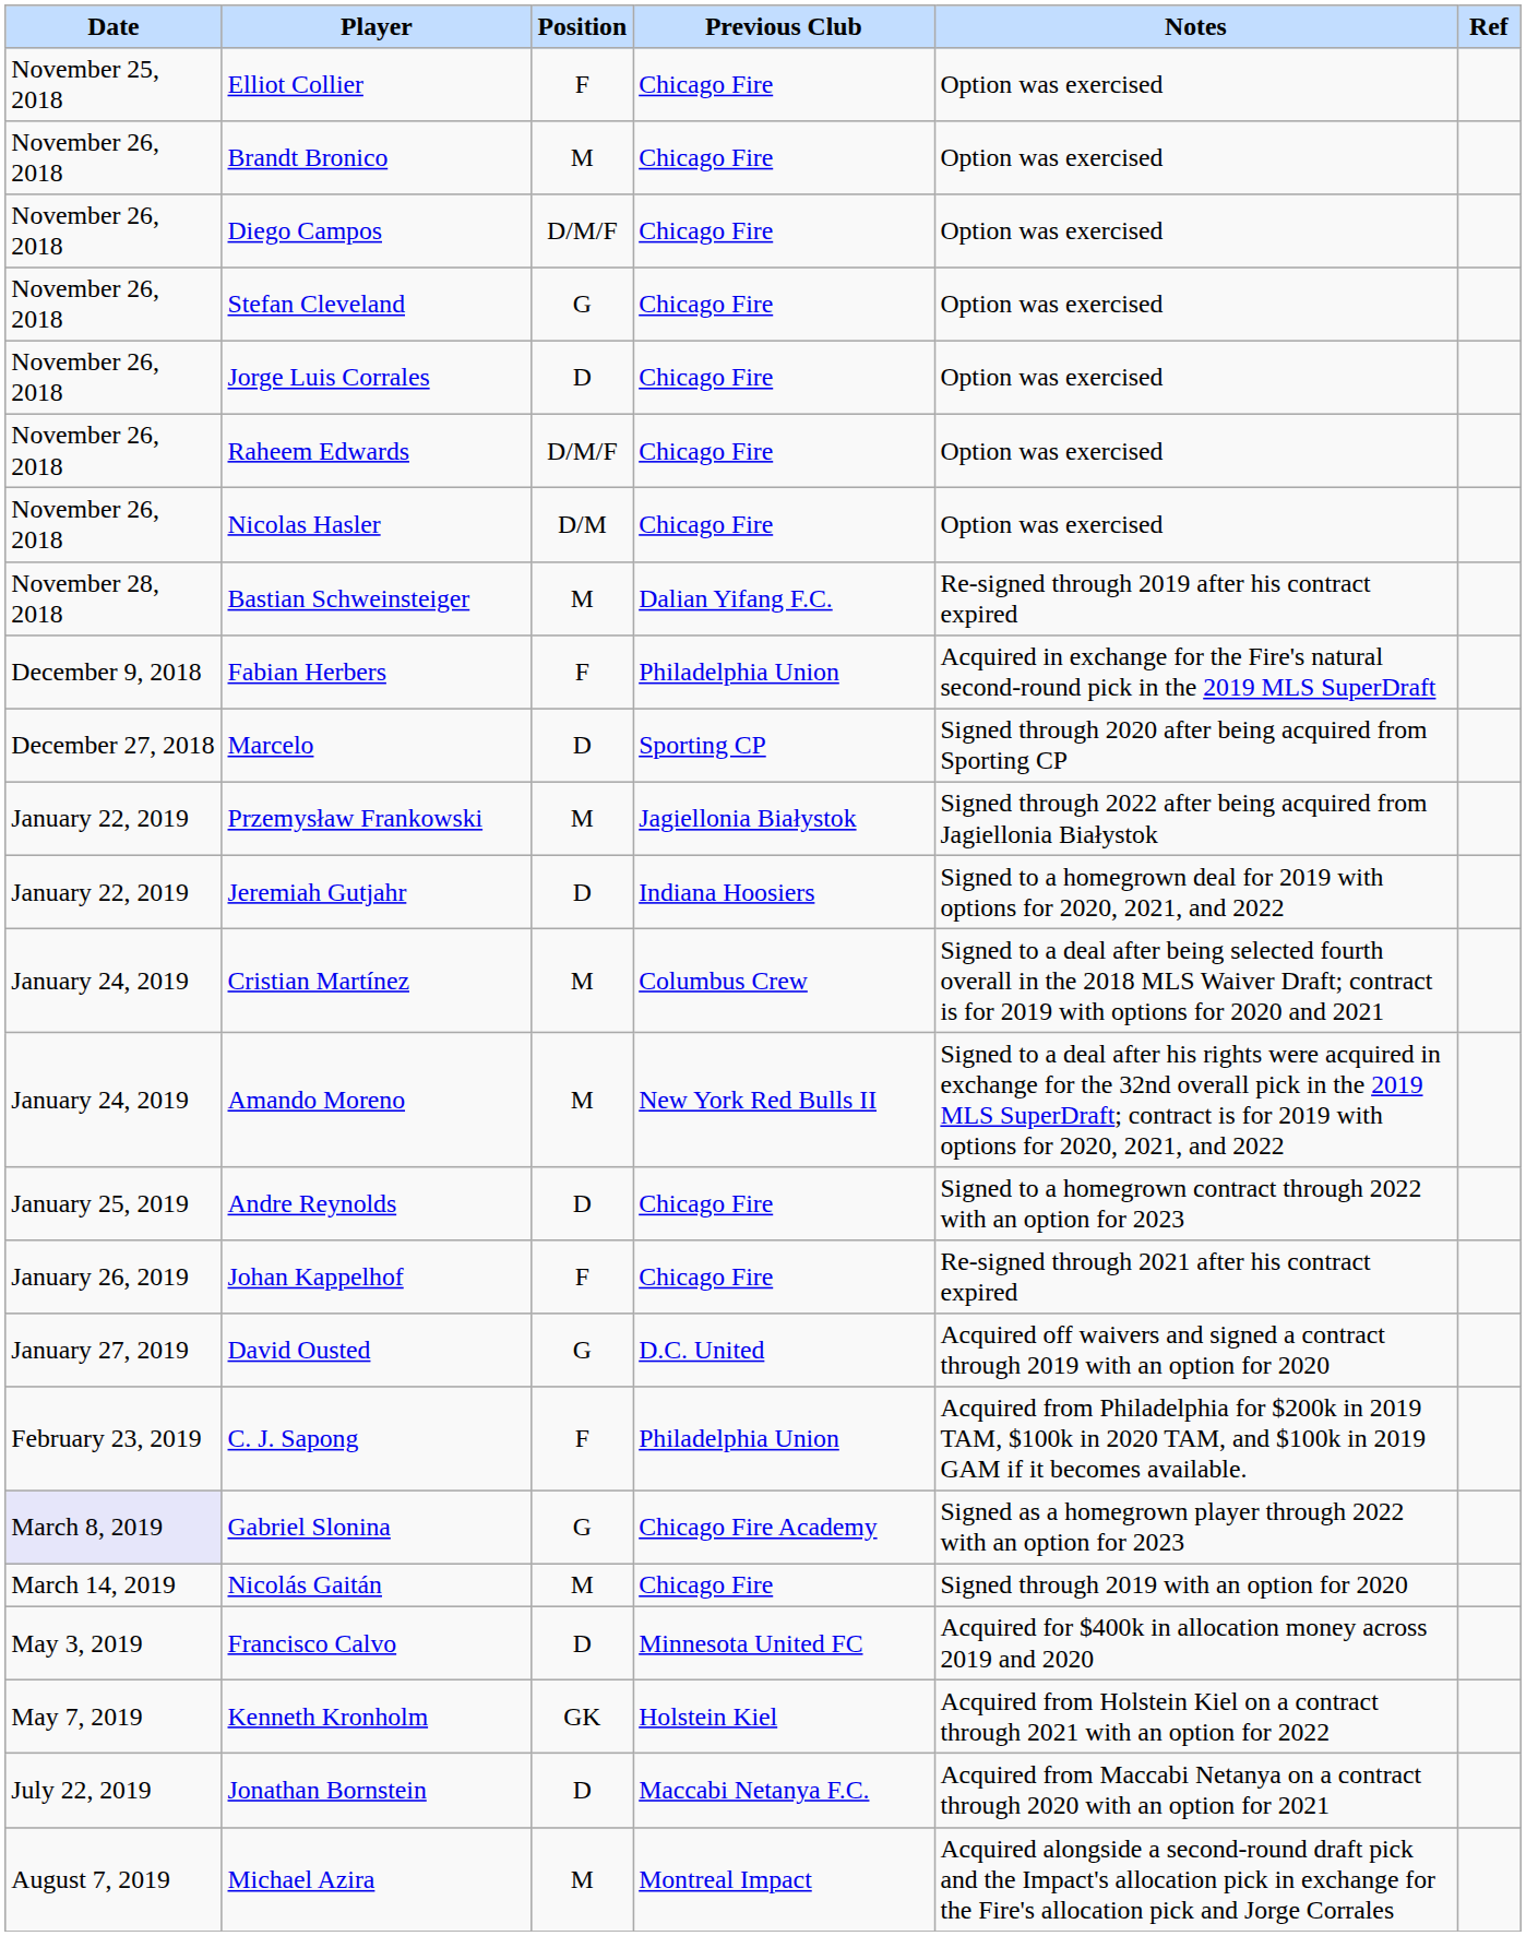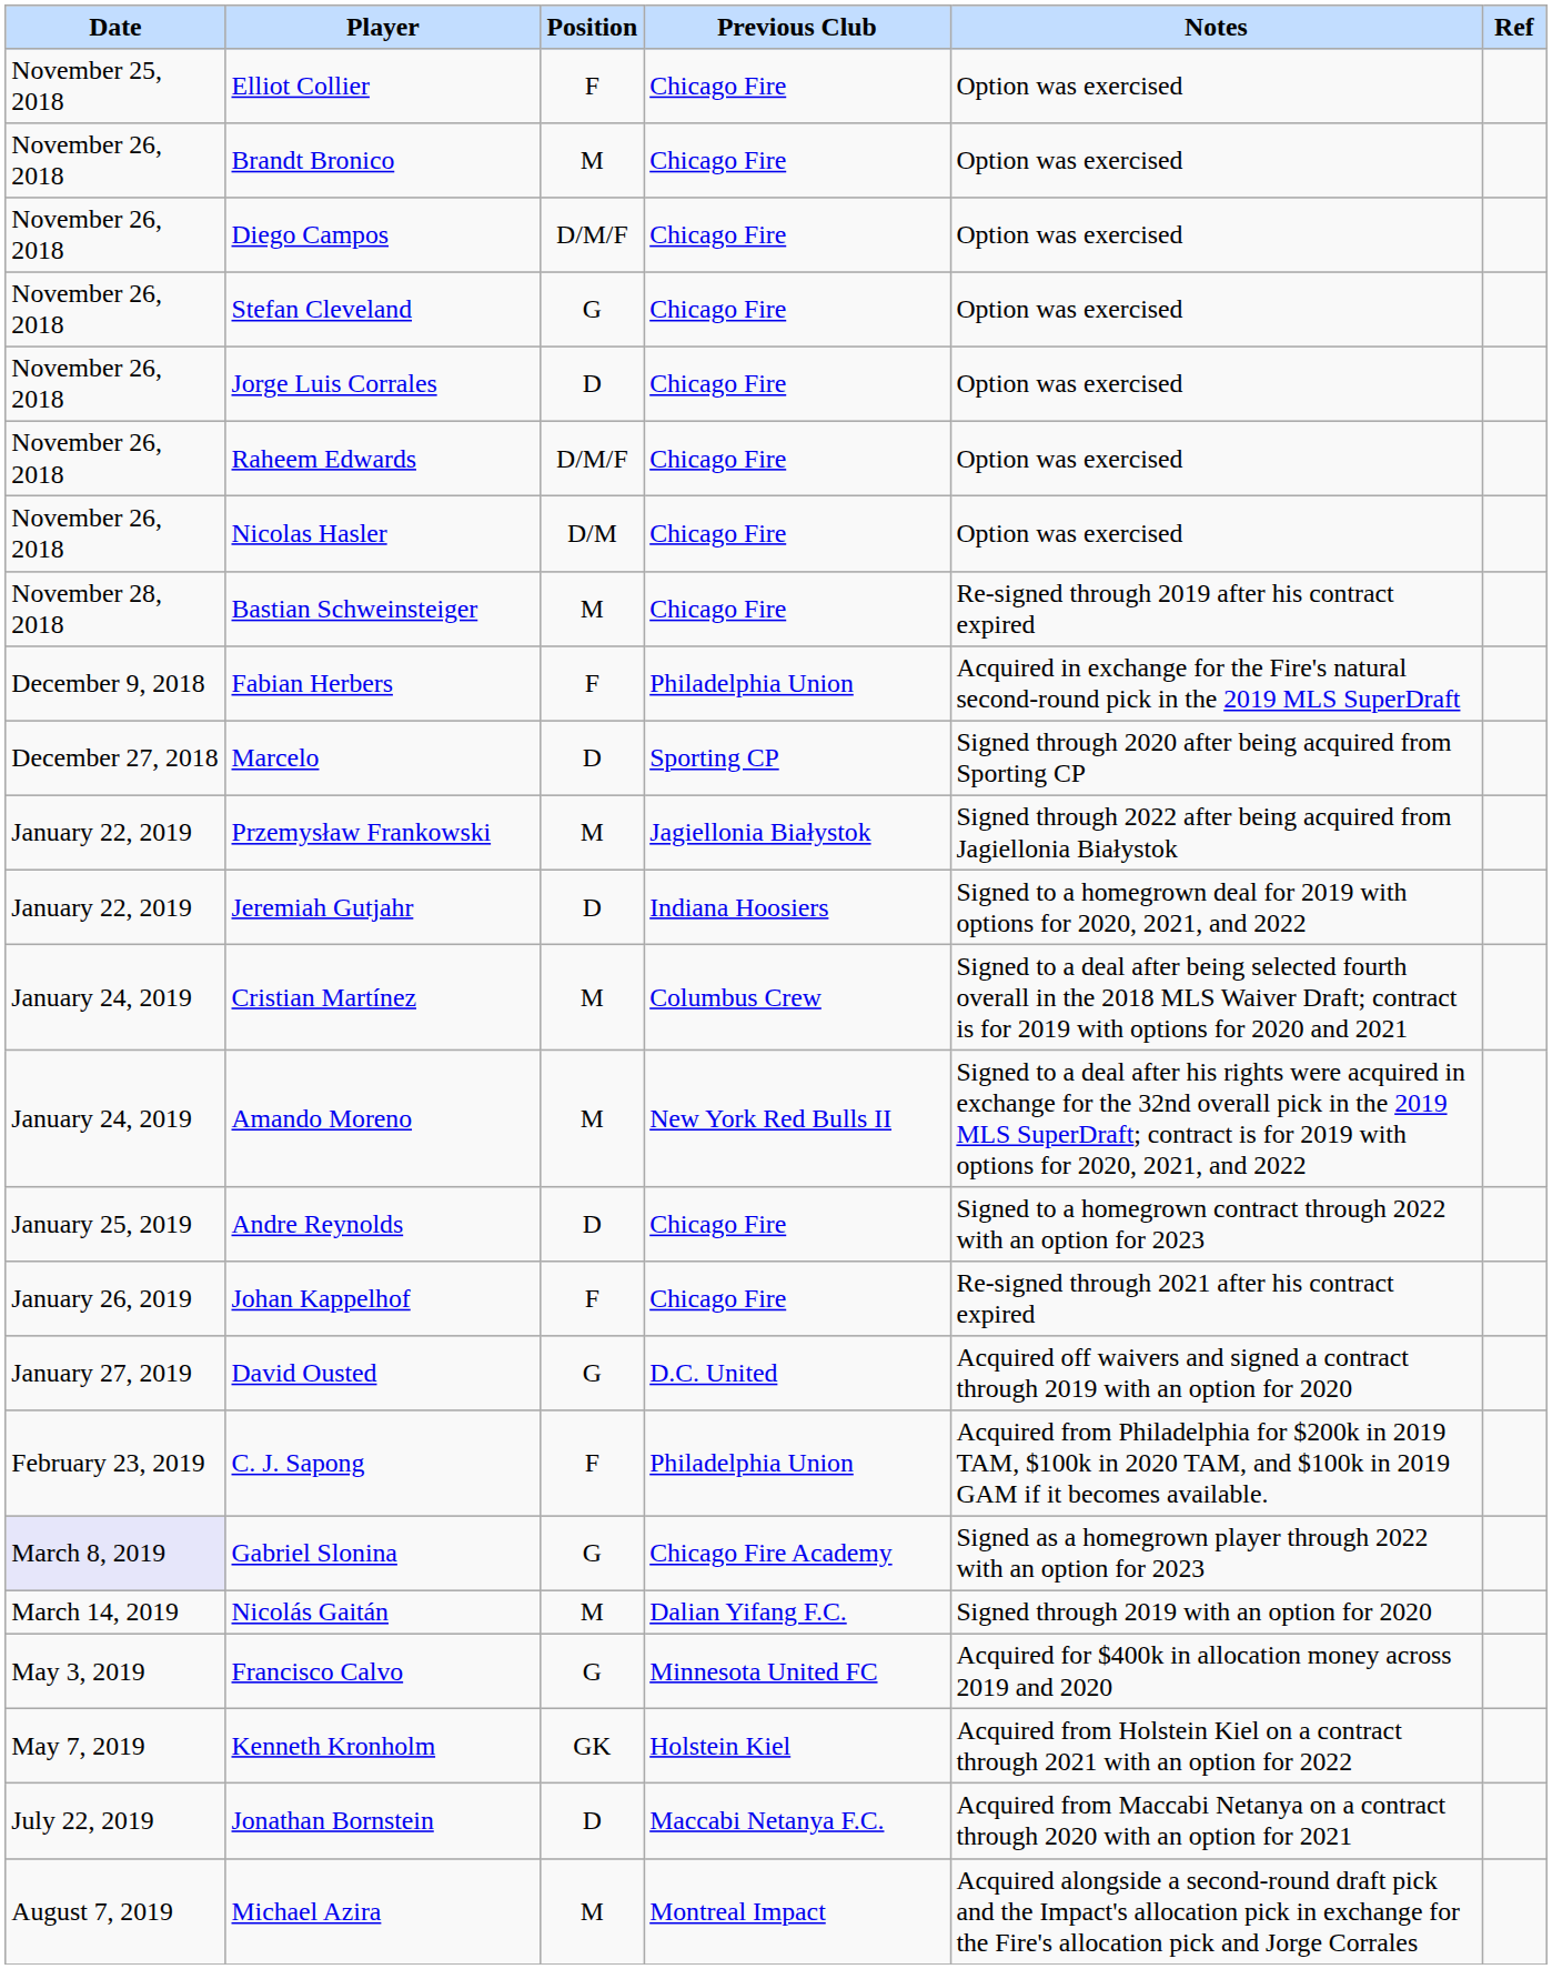 <table class="wikitable" style="text-align:left; font-size:95%;">
 <tr>
 <th style="background:#c2ddff; width:120px;">Date</th>
 <th style="background:#c2ddff; width:175px;">Player</th>
 <th style="background:#c2ddff; width:50px;">Position</th>
 <th style="background:#c2ddff; width:170px;">Previous Club</th>
 <th style="background:#c2ddff; width:300px;">Notes</th>
 <th style="background:#c2ddff; width:30px;">Ref</th>
 </tr>
 <tr>
 <td>November 25, 2018</td>
 <td> <a href='#'>Elliot Collier</a></td>
 <td align=center>F</td>
 <td> <a href='#'>Chicago Fire</a></td>
 <td>Option was exercised</td>
 <td></td>
 </tr>
 <tr>
 <td>November 26, 2018</td>
 <td> <a href='#'>Brandt Bronico</a></td>
 <td align=center>M</td>
 <td> <a href='#'>Chicago Fire</a></td>
 <td>Option was exercised</td>
 <td></td>
 </tr>
 <tr>
 <td>November 26, 2018</td>
 <td> <a href='#'>Diego Campos</a></td>
 <td align=center>D/M/F</td>
 <td> <a href='#'>Chicago Fire</a></td>
 <td>Option was exercised</td>
 <td></td>
 </tr>
 <tr>
 <td>November 26, 2018</td>
 <td> <a href='#'>Stefan Cleveland</a></td>
 <td align=center>G</td>
 <td> <a href='#'>Chicago Fire</a></td>
 <td>Option was exercised</td>
 <td></td>
 </tr>
 <tr>
 <td>November 26, 2018</td>
 <td> <a href='#'>Jorge Luis Corrales</a></td>
 <td align=center>D</td>
 <td> <a href='#'>Chicago Fire</a></td>
 <td>Option was exercised</td>
 <td></td>
 </tr>
 <tr>
 <td>November 26, 2018</td>
 <td> <a href='#'>Raheem Edwards</a></td>
 <td align=center>D/M/F</td>
 <td> <a href='#'>Chicago Fire</a></td>
 <td>Option was exercised</td>
 <td></td>
 </tr>
 <tr>
 <td>November 26, 2018</td>
 <td> <a href='#'>Nicolas Hasler</a></td>
 <td align=center>D/M</td>
 <td> <a href='#'>Chicago Fire</a></td>
 <td>Option was exercised</td>
 <td></td>
 </tr>
 <tr>
 <td>November 28, 2018</td>
 <td> <a href='#'>Bastian Schweinsteiger</a></td>
 <td align=center>M</td>
-<td> <a href='#'>Dalian Yifang F.C.</a></td>
+<td> <a href='#'>Chicago Fire</a></td>
 <td>Re-signed through 2019 after his contract expired</td>
 <td></td>
 </tr>
 <tr>
 <td>December 9, 2018</td>
 <td> <a href='#'>Fabian Herbers</a></td>
 <td align=center>F</td>
 <td> <a href='#'>Philadelphia Union</a></td>
 <td>Acquired in exchange for the Fire's natural second-round pick in the <a href='#'>2019 MLS SuperDraft</a></td>
 <td></td>
 </tr>
 <tr>
 <td>December 27, 2018</td>
 <td> <a href='#'>Marcelo</a></td>
 <td align=center>D</td>
 <td> <a href='#'>Sporting CP</a></td>
 <td>Signed through 2020 after being acquired from Sporting CP</td>
 <td></td>
 </tr>
 <tr>
 <td>January 22, 2019</td>
 <td> <a href='#'>Przemysław Frankowski</a></td>
 <td align=center>M</td>
 <td> <a href='#'>Jagiellonia Białystok</a></td>
 <td>Signed through 2022 after being acquired from Jagiellonia Białystok</td>
 <td></td>
 </tr>
 <tr>
 <td>January 22, 2019</td>
 <td> <a href='#'>Jeremiah Gutjahr</a></td>
 <td align=center>D</td>
 <td> <a href='#'>Indiana Hoosiers</a></td>
 <td>Signed to a homegrown deal for 2019 with options for 2020, 2021, and 2022</td>
 <td></td>
 </tr>
 <tr>
 <td>January 24, 2019</td>
 <td> <a href='#'>Cristian Martínez</a></td>
 <td align=center>M</td>
 <td> <a href='#'>Columbus Crew</a></td>
 <td>Signed to a deal after being selected fourth overall in the 2018 MLS Waiver Draft; contract is for 2019 with options for 2020 and 2021</td>
 <td></td>
 </tr>
 <tr>
 <td>January 24, 2019</td>
 <td> <a href='#'>Amando Moreno</a></td>
 <td align=center>M</td>
 <td> <a href='#'>New York Red Bulls II</a></td>
 <td>Signed to a deal after his rights were acquired in exchange for the 32nd overall pick in the <a href='#'>2019 MLS SuperDraft</a>; contract is for 2019 with options for 2020, 2021, and 2022</td>
 <td></td>
 </tr>
 <tr>
 <td>January 25, 2019</td>
 <td> <a href='#'>Andre Reynolds</a></td>
 <td align=center>D</td>
 <td> <a href='#'>Chicago Fire</a></td>
 <td>Signed to a homegrown contract through 2022 with an option for 2023</td>
 <td></td>
 </tr>
 <tr>
 <td>January 26, 2019</td>
 <td> <a href='#'>Johan Kappelhof</a></td>
 <td align=center>F</td>
 <td> <a href='#'>Chicago Fire</a></td>
 <td>Re-signed through 2021 after his contract expired</td>
 <td></td>
 </tr>
 <tr>
 <td>January 27, 2019</td>
 <td> <a href='#'>David Ousted</a></td>
 <td align=center>G</td>
 <td> <a href='#'>D.C. United</a></td>
 <td>Acquired off waivers and signed a contract through 2019 with an option for 2020</td>
 <td></td>
 </tr>
 <tr>
 <td>February 23, 2019</td>
 <td> <a href='#'>C. J. Sapong</a></td>
 <td align=center>F</td>
 <td> <a href='#'>Philadelphia Union</a></td>
 <td>Acquired from Philadelphia for $200k in 2019 TAM, $100k in 2020 TAM, and $100k in 2019 GAM if it becomes available.</td>
 <td></td>
 </tr>
 <tr>
 <td style="background: lavender;">March 8, 2019</td>
 <td> <a href='#'>Gabriel Slonina</a></td>
 <td align=center>G</td>
 <td> <a href='#'>Chicago Fire Academy</a></td>
 <td>Signed as a homegrown player through 2022 with an option for 2023</td>
 <td></td>
 </tr>
 <tr>
 <td>March 14, 2019</td>
 <td> <a href='#'>Nicolás Gaitán</a></td>
 <td align=center>M</td>
-<td> <a href='#'>Chicago Fire</a></td>
+<td> <a href='#'>Dalian Yifang F.C.</a></td>
 <td>Signed through 2019 with an option for 2020</td>
 <td></td>
 </tr>
 <tr>
 <td>May 3, 2019</td>
 <td> <a href='#'>Francisco Calvo</a></td>
-<td align=center>D</td>
+<td align=center>G</td>
 <td> <a href='#'>Minnesota United FC</a></td>
 <td>Acquired for $400k in allocation money across 2019 and 2020</td>
 <td></td>
 </tr>
 <tr>
 <td>May 7, 2019</td>
 <td> <a href='#'>Kenneth Kronholm</a></td>
 <td align=center>GK</td>
 <td> <a href='#'>Holstein Kiel</a></td>
 <td>Acquired from Holstein Kiel on a contract through 2021 with an option for 2022</td>
 <td></td>
 </tr>
 <tr>
 <td>July 22, 2019</td>
 <td> <a href='#'>Jonathan Bornstein</a></td>
 <td align=center>D</td>
 <td> <a href='#'>Maccabi Netanya F.C.</a></td>
 <td>Acquired from Maccabi Netanya on a contract through 2020 with an option for 2021</td>
 <td></td>
 </tr>
 <tr>
 <td>August 7, 2019</td>
 <td> <a href='#'>Michael Azira</a></td>
 <td align=center>M</td>
 <td> <a href='#'>Montreal Impact</a></td>
 <td>Acquired alongside a second-round draft pick and the Impact's allocation pick in exchange for the Fire's allocation pick and Jorge Corrales</td>
 <td></td>
 </tr>
 <tr>
 </tr>
 </table>
